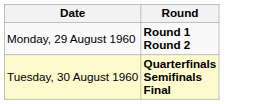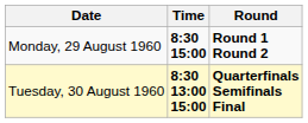 <table class="wikitable">
 <tr>
 <th>Date</th>
+<th>Time</th>
 <th>Round</th>
 </tr>
 <tr>
 <td>Monday, 29 August 1960</td>
+<td><strong>8:30</strong><br><strong>15:00</strong></td>
 <td><strong>Round 1</strong><br><strong>Round 2</strong></td>
 </tr>
 <tr style=background:lemonchiffon>
 <td>Tuesday, 30 August 1960</td>
+<td><strong>8:30</strong><br><strong>13:00</strong><br><strong>15:00</strong></td>
 <td><strong>Quarterfinals</strong><br><strong>Semifinals</strong><br><strong>Final</strong></td>
 </tr>
 </table>
